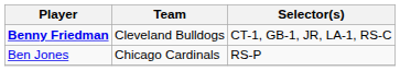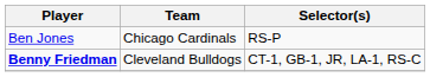 <table class="wikitable" style="text-align:left;">
 <tr>
 <th>Player</th>
 <th>Team</th>
 <th>Selector(s)</th>
 </tr>
 <tr>
+<td><a href='#'>Ben Jones</a></td>
+<td>Chicago Cardinals</td>
+<td>RS-P</td>
+</tr>
+<tr>
 <td><strong><a href='#'>Benny Friedman</a></strong></td>
 <td>Cleveland Bulldogs</td>
 <td>CT-1, GB-1, JR, LA-1, RS-C</td>
 </tr>
 <tr>
-<td><a href='#'>Ben Jones</a></td>
-<td>Chicago Cardinals</td>
-<td>RS-P</td>
-</tr>
-<tr>
 </tr>
 </table>
